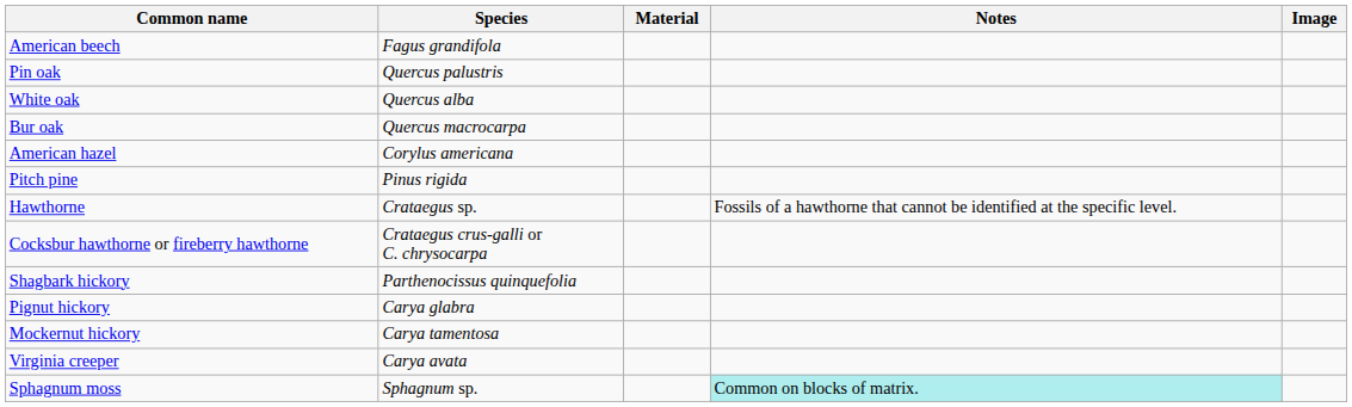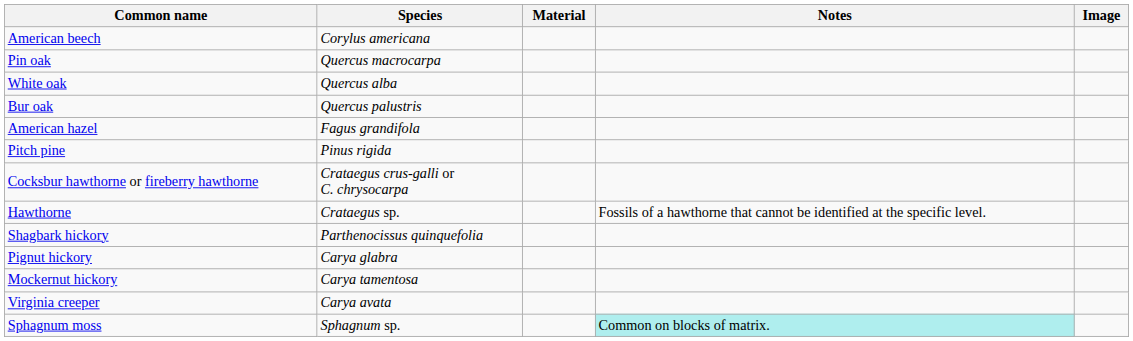 <table class="wikitable" align="center" width="100%">
 <tr>
 <th>Common name</th>
 <th>Species</th>
 <th>Material</th>
 <th>Notes</th>
 <th>Image</th>
 </tr>
 <tr>
 <td><a href='#'>American beech</a></td>
-<td><em>Fagus grandifola</em></td>
+<td><em>Corylus americana</em></td>
 <td></td>
 <td></td>
 <td></td>
 </tr>
 <tr>
 <td><a href='#'>Pin oak</a></td>
-<td><em>Quercus palustris</em></td>
+<td><em>Quercus macrocarpa</em></td>
 <td></td>
 <td></td>
 <td></td>
 </tr>
 <tr>
 <td><a href='#'>White oak</a></td>
 <td><em>Quercus alba</em></td>
 <td></td>
 <td></td>
 <td></td>
 </tr>
 <tr>
 <td><a href='#'>Bur oak</a></td>
-<td><em>Quercus macrocarpa</em></td>
+<td><em>Quercus palustris</em></td>
 <td></td>
 <td></td>
 <td></td>
 </tr>
 <tr>
 <td><a href='#'>American hazel</a></td>
-<td><em>Corylus americana</em></td>
+<td><em>Fagus grandifola</em></td>
 <td></td>
 <td></td>
 <td></td>
 </tr>
 <tr>
 <td><a href='#'>Pitch pine</a></td>
 <td><em>Pinus rigida</em></td>
 <td></td>
 <td></td>
 <td></td>
 </tr>
 <tr>
+<td><a href='#'>Cocksbur hawthorne</a> or <a href='#'>fireberry hawthorne</a></td>
+<td><em>Crataegus crus-galli</em> or<br><em>C. chrysocarpa</em></td>
+<td></td>
+<td></td>
+<td></td>
+</tr>
+<tr>
 <td><a href='#'>Hawthorne</a></td>
 <td><em>Crataegus</em> sp.</td>
 <td></td>
 <td>Fossils of a hawthorne that cannot be identified at the specific level.</td>
-<td></td>
-</tr>
-<tr>
-<td><a href='#'>Cocksbur hawthorne</a> or <a href='#'>fireberry hawthorne</a></td>
-<td><em>Crataegus crus-galli</em> or<br><em>C. chrysocarpa</em></td>
-<td></td>
-<td></td>
 <td></td>
 </tr>
 <tr>
 <td><a href='#'>Shagbark hickory</a></td>
 <td><em>Parthenocissus quinquefolia</em></td>
 <td></td>
 <td></td>
 <td></td>
 </tr>
 <tr>
 <td><a href='#'>Pignut hickory</a></td>
 <td><em>Carya glabra</em></td>
 <td></td>
 <td></td>
 <td></td>
 </tr>
 <tr>
 <td><a href='#'>Mockernut hickory</a></td>
 <td><em>Carya tamentosa</em></td>
 <td></td>
 <td></td>
 <td></td>
 </tr>
 <tr>
 <td><a href='#'>Virginia creeper</a></td>
 <td><em>Carya avata</em></td>
 <td></td>
 <td></td>
 <td></td>
 </tr>
 <tr>
 <td><a href='#'>Sphagnum moss</a></td>
 <td><em>Sphagnum</em> sp.</td>
 <td></td>
 <td style="background: paleturquoise;">Common on blocks of matrix.</td>
 <td></td>
 </tr>
 </table>
